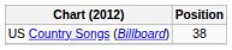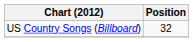 <table class="wikitable sortable">
 <tr>
 <th scope="col">Chart (2012)</th>
 <th scope="col">Position</th>
 </tr>
 <tr>
 <td>US <a href='#'>Country Songs</a> (<em><a href='#'>Billboard</a></em>)</td>
-<td align="center">38</td>
+<td align="center">32</td>
 </tr>
 <tr>
 </tr>
 </table>
